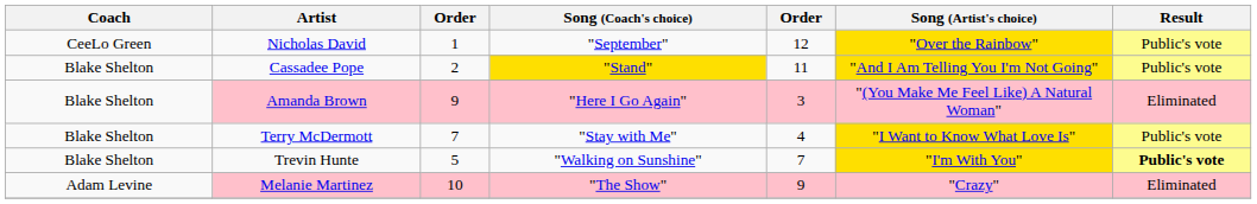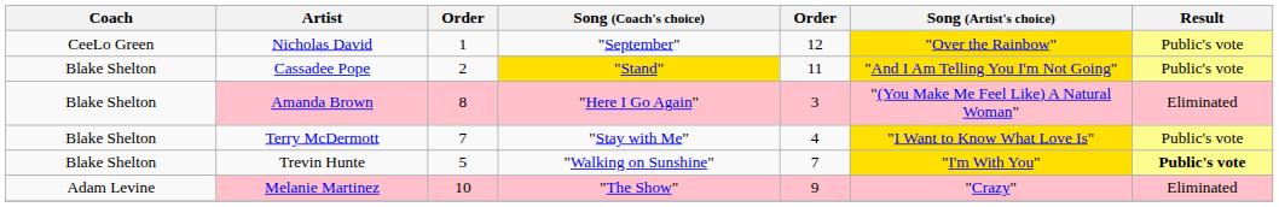 <table class="wikitable" style="text-align:center; width:100%;">
 <tr>
 <th width="15%">Coach</th>
 <th width="15%">Artist</th>
 <th width="05%">Order</th>
 <th width="20%">Song <small>(Coach's choice)</small></th>
 <th width="05%">Order</th>
 <th width="20%">Song <small>(Artist's choice)</small></th>
 <th width="10%">Result</th>
 </tr>
 <tr>
 <td scope="row">CeeLo Green</td>
 <td><a href='#'>Nicholas David</a></td>
 <td>1</td>
 <td>"<a href='#'>September</a>"</td>
 <td>12</td>
 <td style="background:#FEDF00;">"<a href='#'>Over the Rainbow</a>"</td>
 <td style="background:#fdfc8f;">Public's vote</td>
 </tr>
 <tr>
 <td scope="row">Blake Shelton</td>
 <td><a href='#'>Cassadee Pope</a></td>
 <td>2</td>
 <td style="background:#FEDF00;">"<a href='#'>Stand</a>"</td>
 <td>11</td>
 <td style="background:#FEDF00;">"<a href='#'>And I Am Telling You I'm Not Going</a>"</td>
 <td style="background:#fdfc8f;">Public's vote</td>
 </tr>
 <tr>
 <td scope="row">Blake Shelton</td>
 <td style="background:pink;"><a href='#'>Amanda Brown</a></td>
-<td style="background:pink;">9</td>
+<td style="background:pink;">8</td>
 <td style="background:pink;">"<a href='#'>Here I Go Again</a>"</td>
 <td style="background:pink;">3</td>
 <td style="background:pink;">"<a href='#'>(You Make Me Feel Like) A Natural Woman</a>"</td>
 <td style="background:pink;">Eliminated</td>
 </tr>
 <tr>
 <td scope="row">Blake Shelton</td>
 <td><a href='#'>Terry McDermott</a></td>
 <td>7</td>
 <td>"<a href='#'>Stay with Me</a>"</td>
 <td>4</td>
 <td style="background:#FEDF00;">"<a href='#'>I Want to Know What Love Is</a>"</td>
 <td style="background:#fdfc8f;">Public's vote</td>
 </tr>
 <tr>
 <td scope="row">Blake Shelton</td>
 <td>Trevin Hunte</td>
 <td>5</td>
 <td>"<a href='#'>Walking on Sunshine</a>"</td>
 <td>7</td>
 <td style="background:#FEDF00;">"<a href='#'>I'm With You</a>"</td>
 <td style="background:#fdfc8f;"><strong>Public's vote</strong></td>
 </tr>
 <tr>
 <td scope="row">Adam Levine</td>
 <td style="background:pink;"><a href='#'>Melanie Martinez</a></td>
 <td style="background:pink;">10</td>
 <td style="background:pink;">"<a href='#'>The Show</a>"</td>
 <td style="background:pink;">9</td>
 <td style="background:pink;">"<a href='#'>Crazy</a>"</td>
 <td style="background:pink;">Eliminated</td>
 </tr>
 <tr>
 </tr>
 </table>
